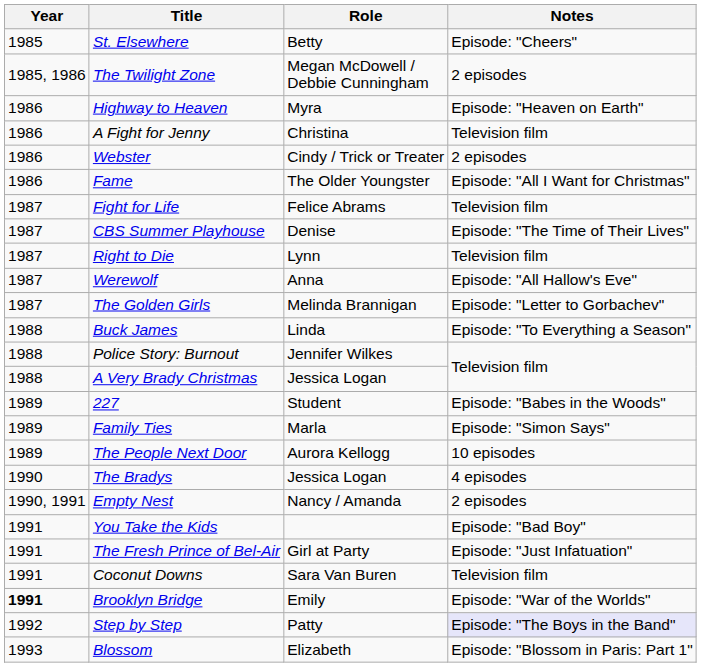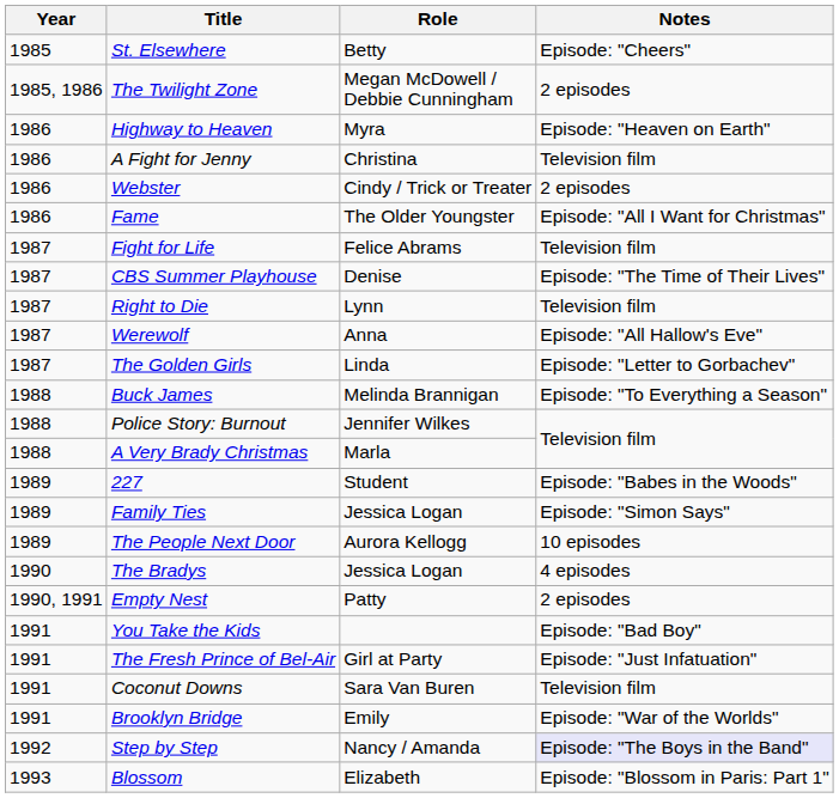 <table class="wikitable sortable">
 <tr>
 <th>Year</th>
 <th>Title</th>
 <th>Role</th>
 <th>Notes</th>
 </tr>
 <tr>
 <td>1985</td>
 <td><em><a href='#'>St. Elsewhere</a></em></td>
 <td>Betty</td>
 <td>Episode: "Cheers"</td>
 </tr>
 <tr>
 <td>1985, 1986</td>
 <td><a href='#'><em>The Twilight Zone</em></a></td>
 <td>Megan McDowell /<br>Debbie Cunningham</td>
 <td>2 episodes</td>
 </tr>
 <tr>
 <td>1986</td>
 <td><em><a href='#'>Highway to Heaven</a></em></td>
 <td>Myra</td>
 <td>Episode: "Heaven on Earth"</td>
 </tr>
 <tr>
 <td>1986</td>
 <td><em>A Fight for Jenny</em></td>
 <td>Christina</td>
 <td>Television film</td>
 </tr>
 <tr>
 <td>1986</td>
 <td><a href='#'><em>Webster</em></a></td>
 <td>Cindy / Trick or Treater</td>
 <td>2 episodes</td>
 </tr>
 <tr>
 <td>1986</td>
 <td><a href='#'><em>Fame</em></a></td>
 <td>The Older Youngster</td>
 <td>Episode: "All I Want for Christmas"</td>
 </tr>
 <tr>
 <td>1987</td>
 <td><a href='#'><em>Fight for Life</em></a></td>
 <td>Felice Abrams</td>
 <td>Television film</td>
 </tr>
 <tr>
 <td>1987</td>
 <td><em><a href='#'>CBS Summer Playhouse</a></em></td>
 <td>Denise</td>
 <td>Episode: "The Time of Their Lives"</td>
 </tr>
 <tr>
 <td>1987</td>
 <td><a href='#'><em>Right to Die</em></a></td>
 <td>Lynn</td>
 <td>Television film</td>
 </tr>
 <tr>
 <td>1987</td>
 <td><a href='#'><em>Werewolf</em></a></td>
 <td>Anna</td>
 <td>Episode: "All Hallow's Eve"</td>
 </tr>
 <tr>
 <td>1987</td>
 <td><em><a href='#'>The Golden Girls</a></em></td>
-<td>Melinda Brannigan</td>
+<td>Linda</td>
 <td>Episode: "Letter to Gorbachev"</td>
 </tr>
 <tr>
 <td>1988</td>
 <td><em><a href='#'>Buck James</a></em></td>
-<td>Linda</td>
+<td>Melinda Brannigan</td>
 <td>Episode: "To Everything a Season"</td>
 </tr>
 <tr>
 <td>1988</td>
 <td><em>Police Story: Burnout</em></td>
 <td>Jennifer Wilkes</td>
 <td rowspan="2">Television film</td>
 </tr>
 <tr>
 <td>1988</td>
 <td><em><a href='#'>A Very Brady Christmas</a></em></td>
-<td>Jessica Logan</td>
+<td>Marla</td>
 </tr>
 <tr>
 <td>1989</td>
 <td><a href='#'><em>227</em></a></td>
 <td>Student</td>
 <td>Episode: "Babes in the Woods"</td>
 </tr>
 <tr>
 <td>1989</td>
 <td><em><a href='#'>Family Ties</a></em></td>
-<td>Marla</td>
+<td>Jessica Logan</td>
 <td>Episode: "Simon Says"</td>
 </tr>
 <tr>
 <td>1989</td>
 <td><a href='#'><em>The People Next Door</em></a></td>
 <td>Aurora Kellogg</td>
 <td>10 episodes</td>
 </tr>
 <tr>
 <td>1990</td>
 <td><em><a href='#'>The Bradys</a></em></td>
 <td>Jessica Logan</td>
 <td>4 episodes</td>
 </tr>
 <tr>
 <td>1990, 1991</td>
 <td><em><a href='#'>Empty Nest</a></em></td>
-<td>Nancy / Amanda</td>
+<td>Patty</td>
 <td>2 episodes</td>
 </tr>
 <tr>
 <td>1991</td>
 <td><em><a href='#'>You Take the Kids</a></em></td>
 <td></td>
 <td>Episode: "Bad Boy"</td>
 </tr>
 <tr>
 <td>1991</td>
 <td><em><a href='#'>The Fresh Prince of Bel-Air</a></em></td>
 <td>Girl at Party</td>
 <td>Episode: "Just Infatuation"</td>
 </tr>
 <tr>
 <td>1991</td>
 <td><em>Coconut Downs</em></td>
 <td>Sara Van Buren</td>
 <td>Television film</td>
 </tr>
 <tr>
-<td><strong>1991</strong></td>
+<td>1991</td>
 <td><a href='#'><em>Brooklyn Bridge</em></a></td>
 <td>Emily</td>
 <td>Episode: "War of the Worlds"</td>
 </tr>
 <tr>
 <td>1992</td>
 <td><a href='#'><em>Step by Step</em></a></td>
-<td>Patty</td>
+<td>Nancy / Amanda</td>
 <td style="background: lavender;">Episode: "The Boys in the Band"</td>
 </tr>
 <tr>
 <td>1993</td>
 <td><a href='#'><em>Blossom</em></a></td>
 <td>Elizabeth</td>
 <td>Episode: "Blossom in Paris: Part 1"</td>
 </tr>
 </table>
